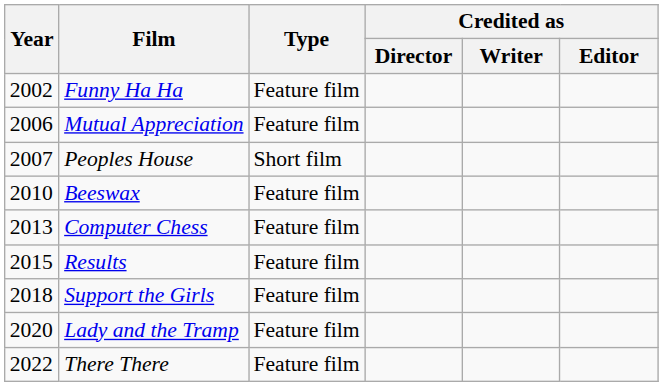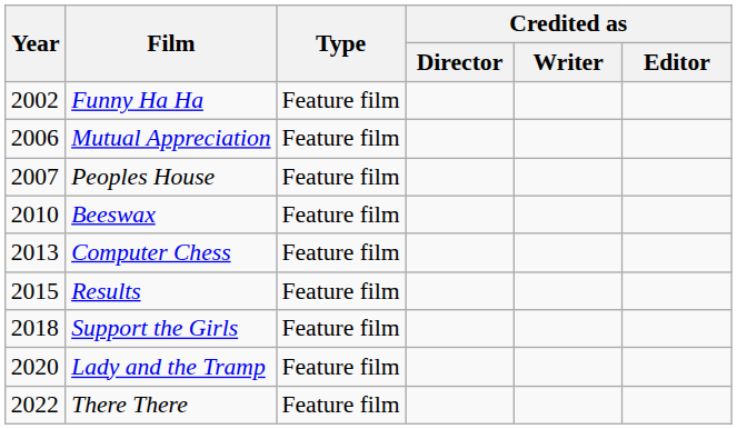 <table class="wikitable" style="text-align:left">
 <tr>
 <th rowspan="2" width="33">Year</th>
 <th rowspan="2">Film</th>
 <th rowspan="2">Type</th>
 <th colspan="3">Credited as</th>
 </tr>
 <tr>
 <th width=65>Director</th>
 <th width=65>Writer</th>
 <th width=65>Editor</th>
 </tr>
 <tr>
 <td>2002</td>
 <td align="left"><em><a href='#'>Funny Ha Ha</a></em></td>
 <td>Feature film</td>
 <td></td>
 <td></td>
 <td></td>
 </tr>
 <tr>
 <td>2006</td>
 <td align="left"><em><a href='#'>Mutual Appreciation</a></em></td>
 <td>Feature film</td>
 <td></td>
 <td></td>
 <td></td>
 </tr>
 <tr>
 <td>2007</td>
 <td align="left"><em>Peoples House</em></td>
-<td>Short film</td>
+<td>Feature film</td>
 <td></td>
 <td></td>
 <td></td>
 </tr>
 <tr>
 <td>2010</td>
 <td align="left"><em><a href='#'>Beeswax</a></em></td>
 <td>Feature film</td>
 <td></td>
 <td></td>
 <td></td>
 </tr>
 <tr>
 <td>2013</td>
 <td align="left"><em><a href='#'>Computer Chess</a></em></td>
 <td>Feature film</td>
 <td></td>
 <td></td>
 <td></td>
 </tr>
 <tr>
 <td>2015</td>
 <td align="left"><em><a href='#'>Results</a></em></td>
 <td>Feature film</td>
 <td></td>
 <td></td>
 <td></td>
 </tr>
 <tr>
 <td>2018</td>
 <td align="left"><em><a href='#'>Support the Girls</a></em></td>
 <td>Feature film</td>
 <td></td>
 <td></td>
 <td></td>
 </tr>
 <tr>
 <td>2020</td>
 <td align="left"><em><a href='#'>Lady and the Tramp</a></em></td>
 <td>Feature film</td>
 <td></td>
 <td></td>
 <td></td>
 </tr>
 <tr>
 <td>2022</td>
 <td align="left"><em>There There</em></td>
 <td>Feature film</td>
 <td></td>
 <td></td>
 <td></td>
 </tr>
 </table>
